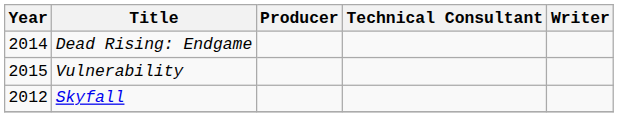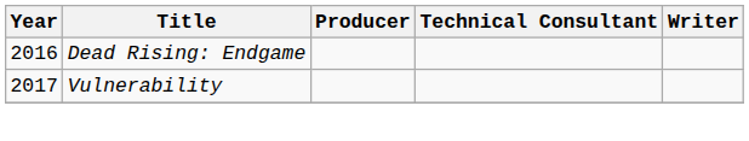 <table class="wikitable">
 <tr>
 <th>Year</th>
 <th>Title</th>
 <th>Producer</th>
 <th>Technical Consultant</th>
 <th>Writer</th>
 </tr>
 <tr>
-<td>2014</td>
+<td>2016</td>
 <td><em>Dead Rising: Endgame</em></td>
 <td></td>
 <td></td>
 <td></td>
 </tr>
 <tr>
-<td>2015</td>
+<td>2017</td>
 <td><em>Vulnerability</em></td>
-<td></td>
-<td></td>
-<td></td>
-</tr>
-<tr>
-<td>2012</td>
-<td><em><a href='#'>Skyfall</a></em></td>
 <td></td>
 <td></td>
 <td></td>
 </tr>
 <tr>
 </tr>
 </table>
